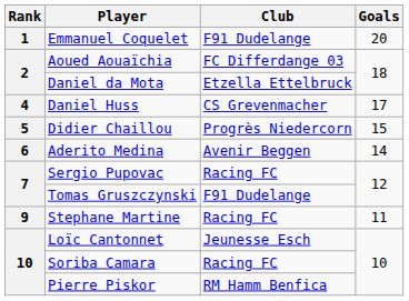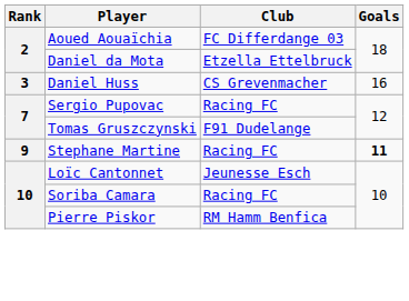 <table class="wikitable" style="text-align:center">
 <tr>
 <th>Rank</th>
 <th>Player</th>
 <th>Club</th>
 <th>Goals</th>
-</tr>
-<tr>
-<th>1</th>
-<td align="left"> <a href='#'>Emmanuel Coquelet</a></td>
-<td align="left"><a href='#'>F91 Dudelange</a></td>
-<td>20</td>
 </tr>
 <tr>
 <th rowspan="2">2</th>
 <td align="left"> <a href='#'>Aoued Aouaïchia</a></td>
 <td align="left"><a href='#'>FC Differdange 03</a></td>
 <td rowspan="2">18</td>
 </tr>
 <tr>
 <td align="left"> <a href='#'>Daniel da Mota</a></td>
 <td align="left"><a href='#'>Etzella Ettelbruck</a></td>
 </tr>
 <tr>
-<th>4</th>
+<th>3</th>
 <td align="left"> <a href='#'>Daniel Huss</a></td>
 <td align="left"><a href='#'>CS Grevenmacher</a></td>
-<td>17</td>
-</tr>
-<tr>
-<th>5</th>
-<td align="left"> <a href='#'>Didier Chaillou</a></td>
-<td align="left"><a href='#'>Progrès Niedercorn</a></td>
-<td>15</td>
-</tr>
-<tr>
-<th>6</th>
-<td align="left"> <a href='#'>Aderito Medina</a></td>
-<td align="left"><a href='#'>Avenir Beggen</a></td>
-<td>14</td>
+<td>16</td>
 </tr>
 <tr>
 <th rowspan="2">7</th>
 <td align="left"> <a href='#'>Sergio Pupovac</a></td>
 <td align="left"><a href='#'>Racing FC</a></td>
 <td rowspan="2">12</td>
 </tr>
 <tr>
 <td align="left"> <a href='#'>Tomas Gruszczynski</a></td>
 <td align="left"><a href='#'>F91 Dudelange</a></td>
 </tr>
 <tr>
 <th>9</th>
 <td align="left"> <a href='#'>Stephane Martine</a></td>
 <td align="left"><a href='#'>Racing FC</a></td>
-<td>11</td>
+<td><strong>11</strong></td>
 </tr>
 <tr>
 <th rowspan="3">10</th>
 <td align="left"> <a href='#'>Loïc Cantonnet</a></td>
 <td align="left"><a href='#'>Jeunesse Esch</a></td>
 <td rowspan="3">10</td>
 </tr>
 <tr>
 <td align="left"> <a href='#'>Soriba Camara</a></td>
 <td align="left"><a href='#'>Racing FC</a></td>
 </tr>
 <tr>
 <td align="left"> <a href='#'>Pierre Piskor</a></td>
 <td align="left"><a href='#'>RM Hamm Benfica</a></td>
 </tr>
 </table>
